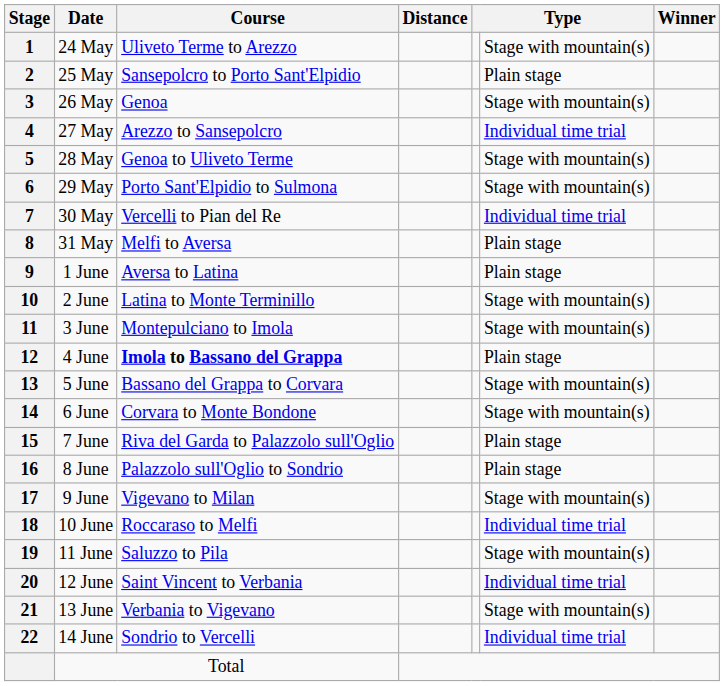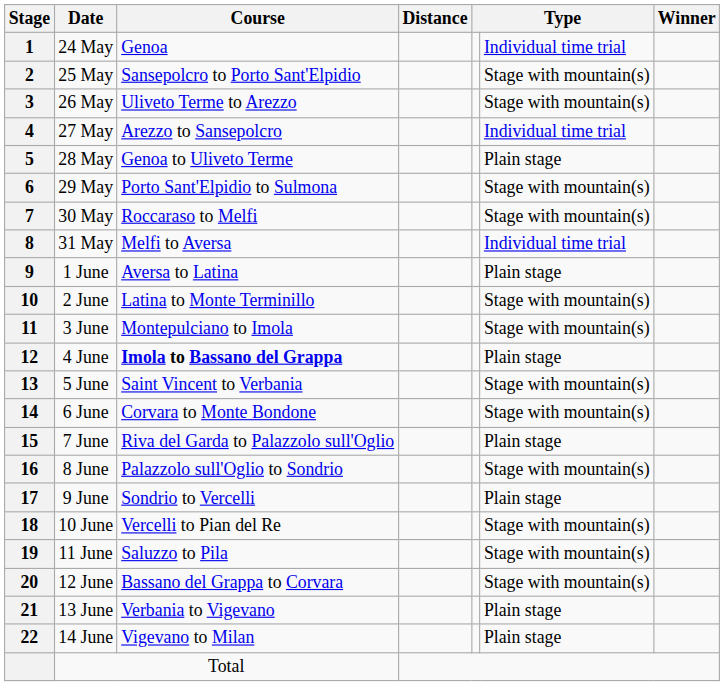 <table class="wikitable">
 <tr style="background:#efefef;">
 <th>Stage</th>
 <th>Date</th>
 <th>Course</th>
 <th>Distance</th>
 <th colspan="2">Type</th>
 <th>Winner</th>
 </tr>
 <tr>
 <th style="text-align:center">1</th>
 <td style="text-align:center;">24 May</td>
-<td><a href='#'>Uliveto Terme</a> to <a href='#'>Arezzo</a></td>
+<td><a href='#'>Genoa</a></td>
 <td style="text-align:center;"></td>
 <td style="text-align:center;"></td>
-<td>Stage with mountain(s)</td>
+<td><a href='#'>Individual time trial</a></td>
 <td></td>
 </tr>
 <tr>
 <th style="text-align:center">2</th>
 <td style="text-align:center;">25 May</td>
 <td><a href='#'>Sansepolcro</a> to <a href='#'>Porto Sant'Elpidio</a></td>
 <td style="text-align:center;"></td>
 <td style="text-align:center;"></td>
-<td>Plain stage</td>
+<td>Stage with mountain(s)</td>
 <td></td>
 </tr>
 <tr>
 <th style="text-align:center">3</th>
 <td style="text-align:center;">26 May</td>
-<td><a href='#'>Genoa</a></td>
+<td><a href='#'>Uliveto Terme</a> to <a href='#'>Arezzo</a></td>
 <td style="text-align:center;"></td>
 <td style="text-align:center;"></td>
 <td>Stage with mountain(s)</td>
 <td></td>
 </tr>
 <tr>
 <th style="text-align:center">4</th>
 <td style="text-align:center;">27 May</td>
 <td><a href='#'>Arezzo</a> to <a href='#'>Sansepolcro</a></td>
 <td style="text-align:center;"></td>
 <td style="text-align:center;"></td>
 <td><a href='#'>Individual time trial</a></td>
 <td></td>
 </tr>
 <tr>
 <th style="text-align:center">5</th>
 <td style="text-align:center;">28 May</td>
 <td><a href='#'>Genoa</a> to <a href='#'>Uliveto Terme</a></td>
 <td style="text-align:center;"></td>
 <td style="text-align:center;"></td>
-<td>Stage with mountain(s)</td>
+<td>Plain stage</td>
 <td></td>
 </tr>
 <tr>
 <th style="text-align:center">6</th>
 <td style="text-align:center;">29 May</td>
 <td><a href='#'>Porto Sant'Elpidio</a> to <a href='#'>Sulmona</a></td>
 <td style="text-align:center;"></td>
 <td style="text-align:center;"></td>
 <td>Stage with mountain(s)</td>
 <td></td>
 </tr>
 <tr>
 <th style="text-align:center">7</th>
 <td style="text-align:center;">30 May</td>
-<td><a href='#'>Vercelli</a> to Pian del Re</td>
+<td><a href='#'>Roccaraso</a> to <a href='#'>Melfi</a></td>
 <td style="text-align:center;"></td>
 <td style="text-align:center;"></td>
-<td><a href='#'>Individual time trial</a></td>
+<td>Stage with mountain(s)</td>
 <td></td>
 </tr>
 <tr>
 <th style="text-align:center">8</th>
 <td style="text-align:center;">31 May</td>
 <td><a href='#'>Melfi</a> to <a href='#'>Aversa</a></td>
 <td style="text-align:center;"></td>
 <td style="text-align:center;"></td>
-<td>Plain stage</td>
+<td><a href='#'>Individual time trial</a></td>
 <td></td>
 </tr>
 <tr>
 <th style="text-align:center">9</th>
 <td style="text-align:center;">1 June</td>
 <td><a href='#'>Aversa</a> to <a href='#'>Latina</a></td>
 <td style="text-align:center;"></td>
 <td style="text-align:center;"></td>
 <td>Plain stage</td>
 <td></td>
 </tr>
 <tr>
 <th style="text-align:center">10</th>
 <td style="text-align:center;">2 June</td>
 <td><a href='#'>Latina</a> to <a href='#'>Monte Terminillo</a></td>
 <td style="text-align:center;"></td>
 <td style="text-align:center;"></td>
 <td>Stage with mountain(s)</td>
 <td></td>
 </tr>
 <tr>
 <th style="text-align:center">11</th>
 <td style="text-align:center;">3 June</td>
 <td><a href='#'>Montepulciano</a> to <a href='#'>Imola</a></td>
 <td style="text-align:center;"></td>
 <td style="text-align:center;"></td>
 <td>Stage with mountain(s)</td>
 <td></td>
 </tr>
 <tr>
 <th style="text-align:center">12</th>
 <td style="text-align:center;">4 June</td>
 <td><strong><a href='#'>Imola</a> to <a href='#'>Bassano del Grappa</a></strong></td>
 <td style="text-align:center;"></td>
 <td style="text-align:center;"></td>
 <td>Plain stage</td>
 <td></td>
 </tr>
 <tr>
 <th style="text-align:center">13</th>
 <td style="text-align:center;">5 June</td>
-<td><a href='#'>Bassano del Grappa</a> to <a href='#'>Corvara</a></td>
+<td><a href='#'>Saint Vincent</a> to <a href='#'>Verbania</a></td>
 <td style="text-align:center;"></td>
 <td style="text-align:center;"></td>
 <td>Stage with mountain(s)</td>
 <td></td>
 </tr>
 <tr>
 <th style="text-align:center">14</th>
 <td style="text-align:center;">6 June</td>
 <td><a href='#'>Corvara</a> to <a href='#'>Monte Bondone</a></td>
 <td style="text-align:center;"></td>
 <td style="text-align:center;"></td>
 <td>Stage with mountain(s)</td>
 <td></td>
 </tr>
 <tr>
 <th style="text-align:center">15</th>
 <td style="text-align:center;">7 June</td>
 <td><a href='#'>Riva del Garda</a> to <a href='#'>Palazzolo sull'Oglio</a></td>
 <td style="text-align:center;"></td>
 <td style="text-align:center;"></td>
 <td>Plain stage</td>
 <td></td>
 </tr>
 <tr>
 <th style="text-align:center">16</th>
 <td style="text-align:center;">8 June</td>
 <td><a href='#'>Palazzolo sull'Oglio</a> to <a href='#'>Sondrio</a></td>
 <td style="text-align:center;"></td>
 <td style="text-align:center;"></td>
-<td>Plain stage</td>
+<td>Stage with mountain(s)</td>
 <td></td>
 </tr>
 <tr>
 <th style="text-align:center">17</th>
 <td style="text-align:center;">9 June</td>
-<td><a href='#'>Vigevano</a> to <a href='#'>Milan</a></td>
+<td><a href='#'>Sondrio</a> to <a href='#'>Vercelli</a></td>
 <td style="text-align:center;"></td>
 <td style="text-align:center;"></td>
-<td>Stage with mountain(s)</td>
+<td>Plain stage</td>
 <td></td>
 </tr>
 <tr>
 <th style="text-align:center">18</th>
 <td style="text-align:center;">10 June</td>
-<td><a href='#'>Roccaraso</a> to <a href='#'>Melfi</a></td>
+<td><a href='#'>Vercelli</a> to Pian del Re</td>
 <td style="text-align:center;"></td>
 <td style="text-align:center;"></td>
-<td><a href='#'>Individual time trial</a></td>
+<td>Stage with mountain(s)</td>
 <td></td>
 </tr>
 <tr>
 <th style="text-align:center">19</th>
 <td style="text-align:center;">11 June</td>
 <td><a href='#'>Saluzzo</a> to <a href='#'>Pila</a></td>
 <td style="text-align:center;"></td>
 <td style="text-align:center;"></td>
 <td>Stage with mountain(s)</td>
 <td></td>
 </tr>
 <tr>
 <th style="text-align:center">20</th>
 <td style="text-align:center;">12 June</td>
-<td><a href='#'>Saint Vincent</a> to <a href='#'>Verbania</a></td>
+<td><a href='#'>Bassano del Grappa</a> to <a href='#'>Corvara</a></td>
 <td style="text-align:center;"></td>
 <td style="text-align:center;"></td>
-<td><a href='#'>Individual time trial</a></td>
+<td>Stage with mountain(s)</td>
 <td></td>
 </tr>
 <tr>
 <th style="text-align:center">21</th>
 <td style="text-align:center;">13 June</td>
 <td><a href='#'>Verbania</a> to <a href='#'>Vigevano</a></td>
 <td style="text-align:center;"></td>
 <td style="text-align:center;"></td>
-<td>Stage with mountain(s)</td>
+<td>Plain stage</td>
 <td></td>
 </tr>
 <tr>
 <th style="text-align:center">22</th>
 <td style="text-align:center;">14 June</td>
-<td><a href='#'>Sondrio</a> to <a href='#'>Vercelli</a></td>
+<td><a href='#'>Vigevano</a> to <a href='#'>Milan</a></td>
 <td style="text-align:center;"></td>
 <td style="text-align:center;"></td>
-<td><a href='#'>Individual time trial</a></td>
+<td>Plain stage</td>
 <td></td>
 </tr>
 <tr>
 <th></th>
 <td colspan="2" style="text-align:center;">Total</td>
 <td colspan="5" style="text-align:center;"></td>
 </tr>
 </table>
